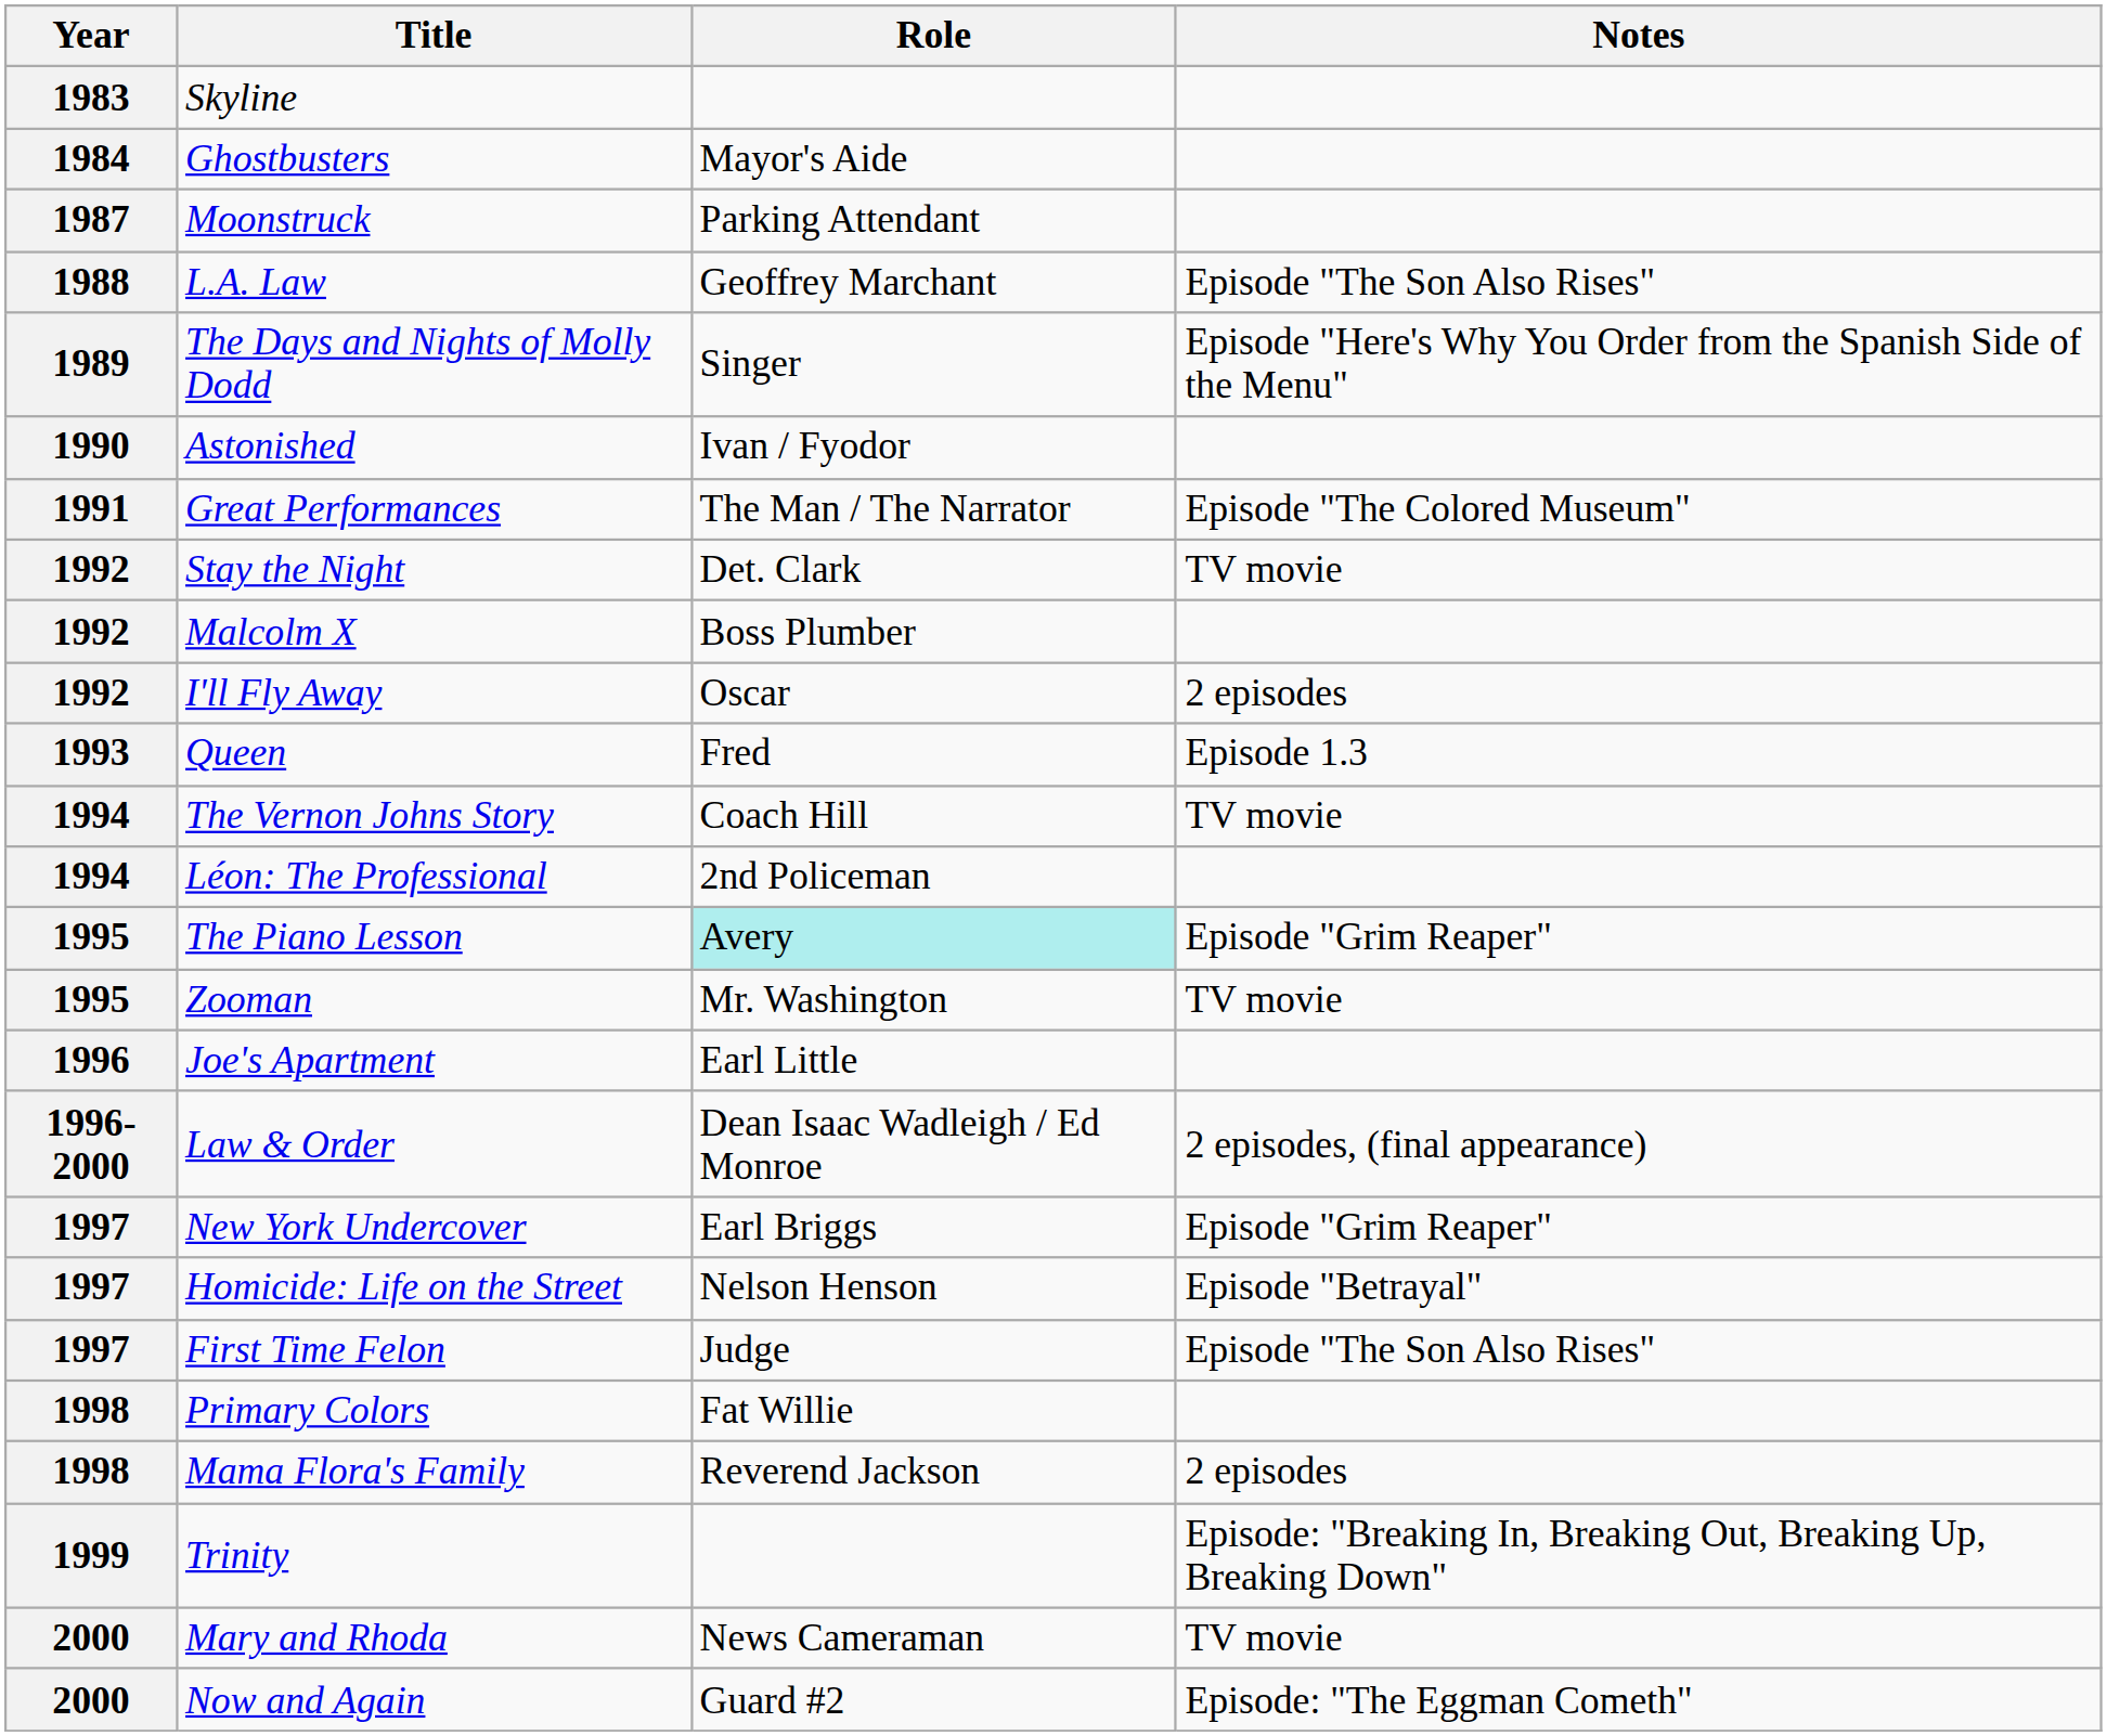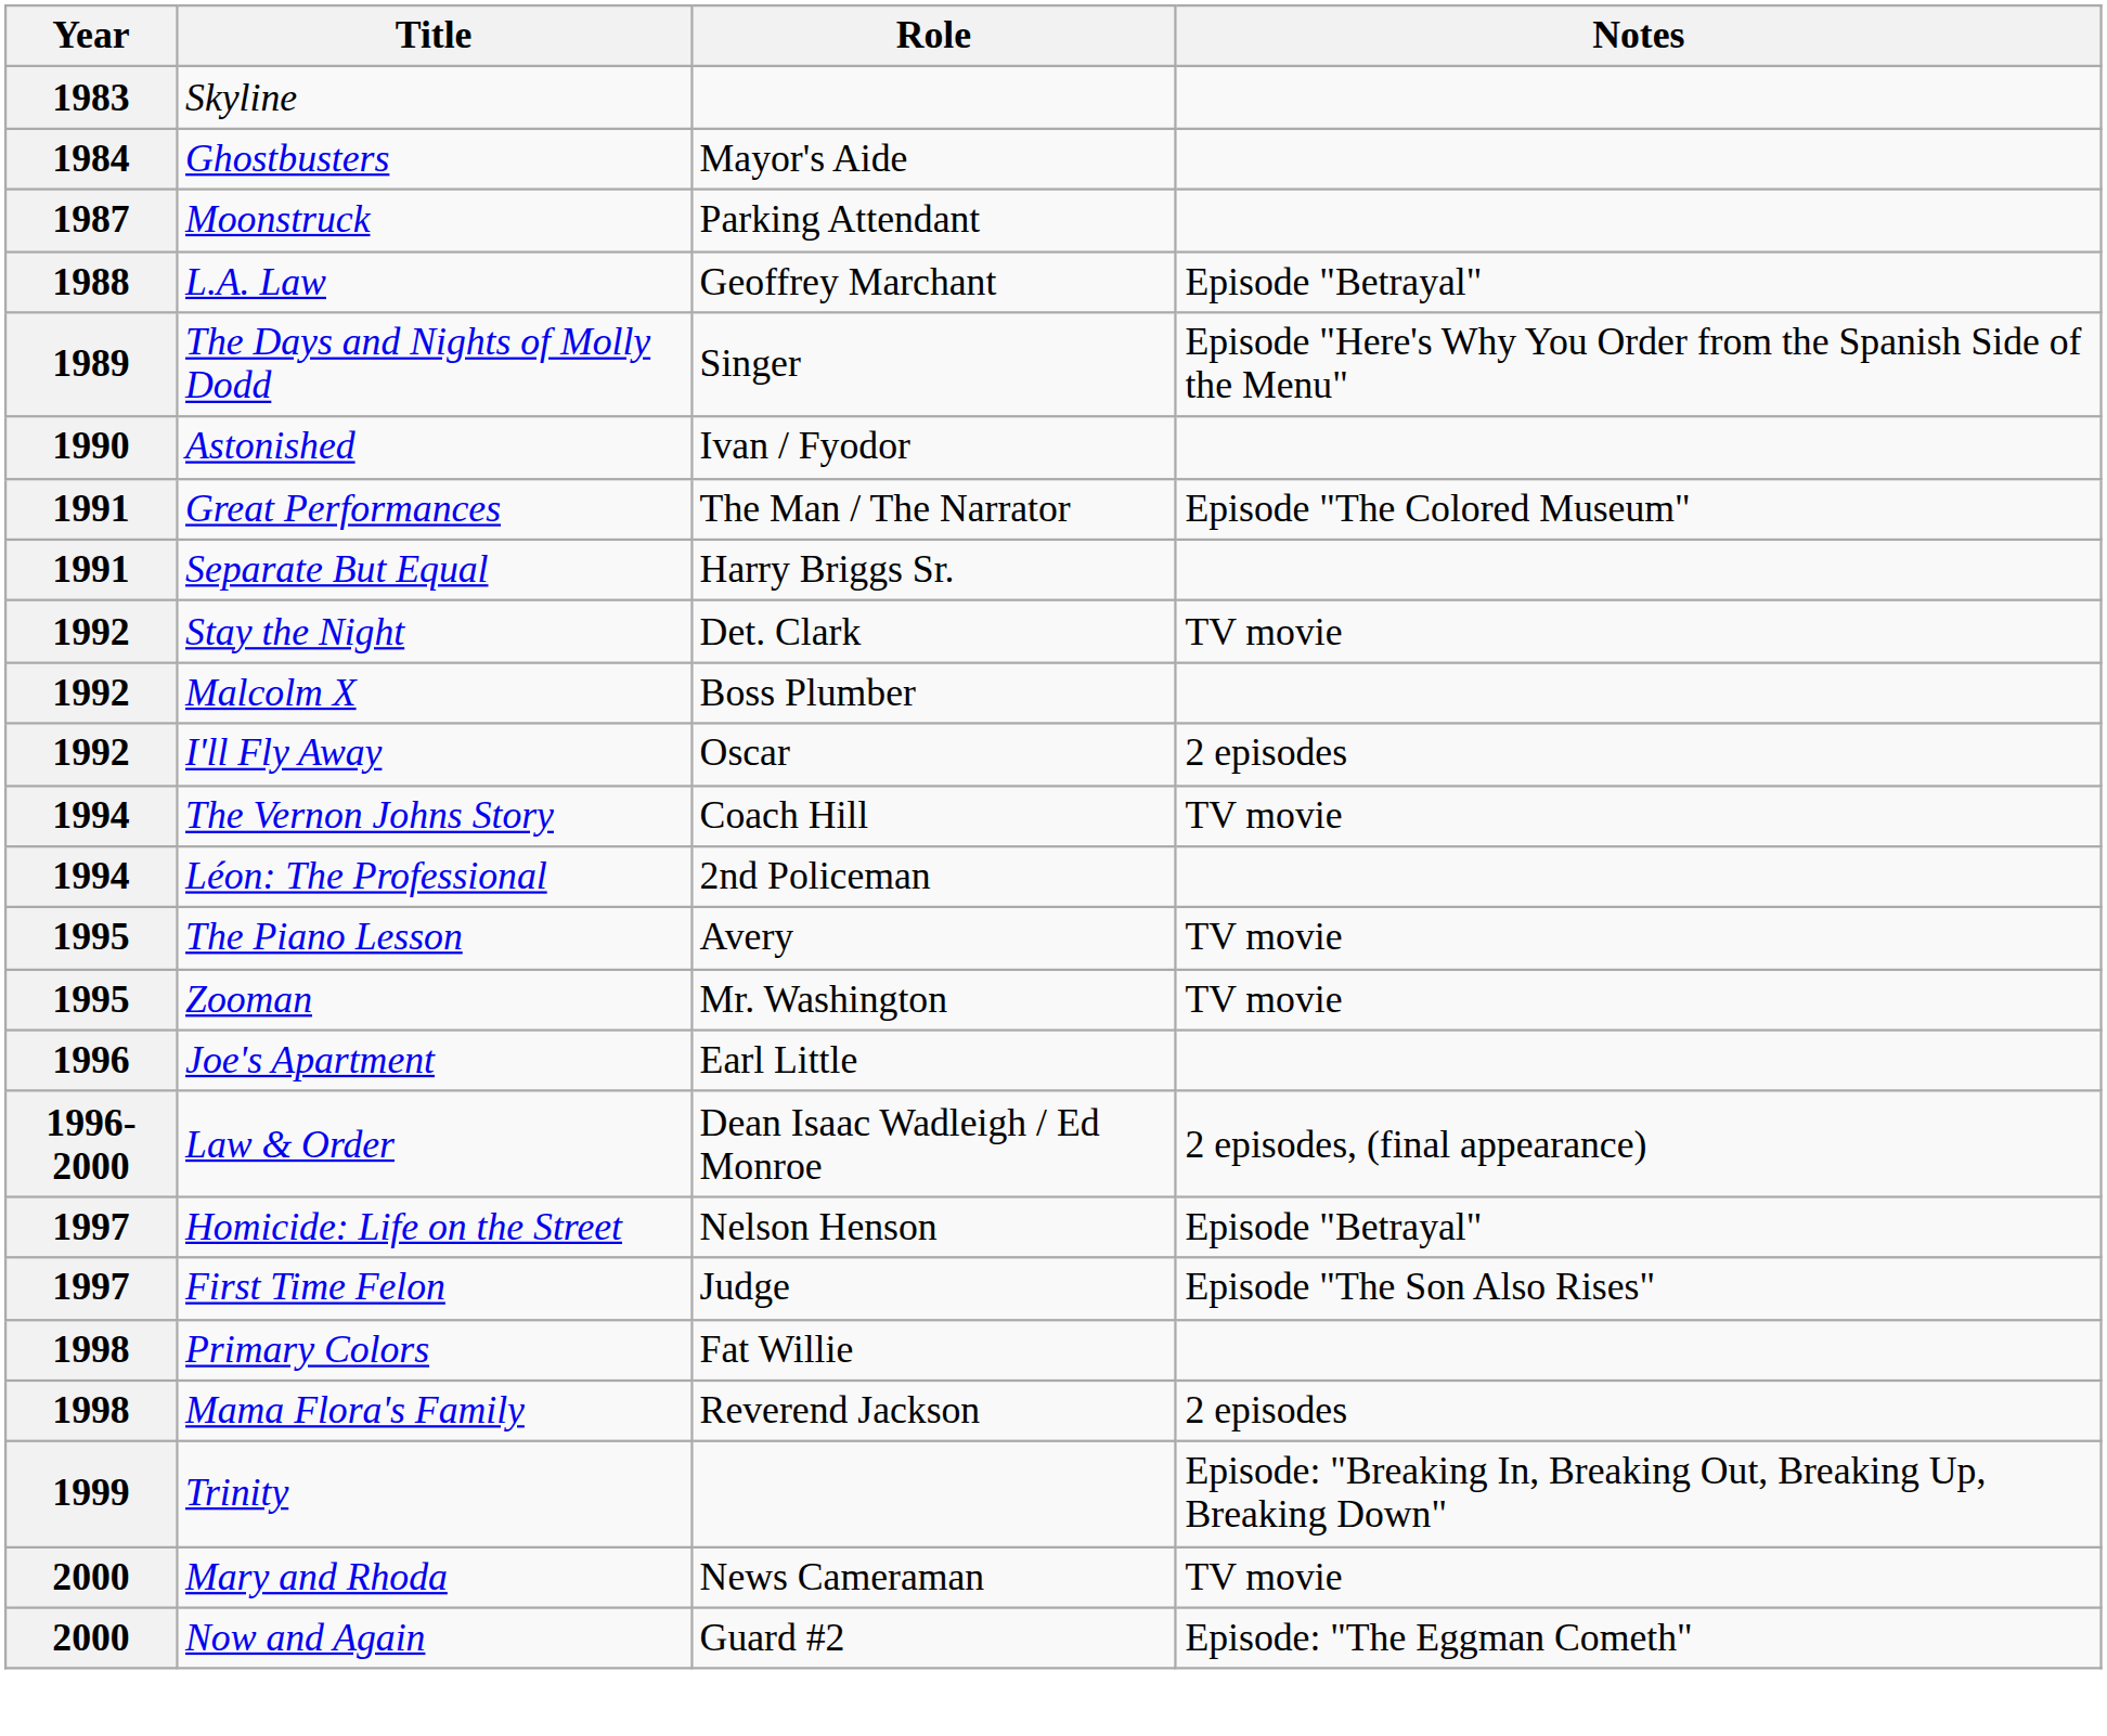 <table class="wikitable plainrowheaders sortable">
 <tr>
 <th scope="col">Year</th>
 <th scope="col">Title</th>
 <th scope="col">Role</th>
 <th class="unsortable">Notes</th>
 </tr>
 <tr>
 <th scope="row">1983</th>
 <td><em>Skyline</em></td>
 <td></td>
 <td></td>
 </tr>
 <tr>
 <th scope="row">1984</th>
 <td><em><a href='#'>Ghostbusters</a></em></td>
 <td>Mayor's Aide</td>
 <td></td>
 </tr>
 <tr>
 <th scope="row">1987</th>
 <td><em><a href='#'>Moonstruck</a></em></td>
 <td>Parking Attendant</td>
 <td></td>
 </tr>
 <tr>
 <th scope="row">1988</th>
 <td><em><a href='#'>L.A. Law</a></em></td>
 <td>Geoffrey Marchant</td>
-<td>Episode "The Son Also Rises"</td>
+<td>Episode "Betrayal"</td>
 </tr>
 <tr>
 <th scope="row">1989</th>
 <td><em><a href='#'>The Days and Nights of Molly Dodd</a></em></td>
 <td>Singer</td>
 <td>Episode "Here's Why You Order from the Spanish Side of the Menu"</td>
 </tr>
 <tr>
 <th scope="row">1990</th>
 <td><em><a href='#'>Astonished</a></em></td>
 <td>Ivan / Fyodor</td>
 <td></td>
 </tr>
 <tr>
 <th scope="row">1991</th>
 <td><em><a href='#'>Great Performances</a></em></td>
 <td>The Man / The Narrator</td>
 <td>Episode "The Colored Museum"</td>
 </tr>
 <tr>
+<th scope="row">1991</th>
+<td><em><a href='#'>Separate But Equal</a></em></td>
+<td>Harry Briggs Sr.</td>
+<td></td>
+</tr>
+<tr>
 <th scope="row">1992</th>
 <td><em><a href='#'>Stay the Night</a></em></td>
 <td>Det. Clark</td>
 <td>TV movie</td>
 </tr>
 <tr>
 <th scope="row">1992</th>
 <td><em><a href='#'>Malcolm X</a></em></td>
 <td>Boss Plumber</td>
 <td></td>
 </tr>
 <tr>
 <th scope="row">1992</th>
 <td><em><a href='#'>I'll Fly Away</a></em></td>
 <td>Oscar</td>
 <td>2 episodes</td>
 </tr>
 <tr>
-<th scope="row">1993</th>
-<td><em><a href='#'>Queen</a></em></td>
-<td>Fred</td>
-<td>Episode 1.3</td>
-</tr>
-<tr>
 <th scope="row">1994</th>
 <td><em><a href='#'>The Vernon Johns Story</a></em></td>
 <td>Coach Hill</td>
 <td>TV movie</td>
 </tr>
 <tr>
 <th scope="row">1994</th>
 <td><em><a href='#'>Léon: The Professional</a></em></td>
 <td>2nd Policeman</td>
 <td></td>
 </tr>
 <tr>
 <th scope="row">1995</th>
 <td><em><a href='#'>The Piano Lesson</a></em></td>
-<td style="background: paleturquoise;">Avery</td>
-<td>Episode "Grim Reaper"</td>
+<td>Avery</td>
+<td>TV movie</td>
 </tr>
 <tr>
 <th scope="row">1995</th>
 <td><em><a href='#'>Zooman</a></em></td>
 <td>Mr. Washington</td>
 <td>TV movie</td>
 </tr>
 <tr>
 <th scope="row">1996</th>
 <td><em><a href='#'>Joe's Apartment</a></em></td>
 <td>Earl Little</td>
 <td></td>
 </tr>
 <tr>
 <th scope="row">1996-2000</th>
 <td><em><a href='#'>Law & Order</a></em></td>
 <td>Dean Isaac Wadleigh / Ed Monroe</td>
 <td>2 episodes, (final appearance)</td>
-</tr>
-<tr>
-<th scope="row">1997</th>
-<td><em><a href='#'>New York Undercover</a></em></td>
-<td>Earl Briggs</td>
-<td>Episode "Grim Reaper"</td>
 </tr>
 <tr>
 <th scope="row">1997</th>
 <td><em><a href='#'>Homicide: Life on the Street</a></em></td>
 <td>Nelson Henson</td>
 <td>Episode "Betrayal"</td>
 </tr>
 <tr>
 <th scope="row">1997</th>
 <td><em><a href='#'>First Time Felon</a></em></td>
 <td>Judge</td>
 <td>Episode "The Son Also Rises"</td>
 </tr>
 <tr>
 <th scope="row">1998</th>
 <td><em><a href='#'>Primary Colors</a></em></td>
 <td>Fat Willie</td>
 <td></td>
 </tr>
 <tr>
 <th scope="row">1998</th>
 <td><em><a href='#'>Mama Flora's Family</a></em></td>
 <td>Reverend Jackson</td>
 <td>2 episodes</td>
 </tr>
 <tr>
 <th scope="row">1999</th>
 <td><em><a href='#'>Trinity</a></em></td>
 <td></td>
 <td>Episode: "Breaking In, Breaking Out, Breaking Up, Breaking Down"</td>
 </tr>
 <tr>
 <th scope="row">2000</th>
 <td><em><a href='#'>Mary and Rhoda</a></em></td>
 <td>News Cameraman</td>
 <td>TV movie</td>
 </tr>
 <tr>
 <th scope="row">2000</th>
 <td><em><a href='#'>Now and Again</a></em></td>
 <td>Guard #2</td>
 <td>Episode: "The Eggman Cometh"</td>
 </tr>
 </table>
